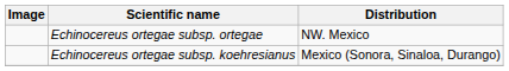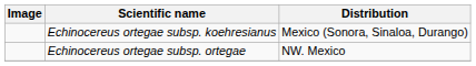 <table class="wikitable">
 <tr>
 <th>Image</th>
 <th>Scientific name</th>
 <th>Distribution</th>
 </tr>
 <tr>
 <td></td>
+<td><em>Echinocereus ortegae subsp. koehresianus</em> </td>
+<td>Mexico (Sonora, Sinaloa, Durango)</td>
+</tr>
+<tr>
+<td></td>
 <td><em>Echinocereus ortegae subsp. ortegae</em></td>
 <td>NW. Mexico</td>
 </tr>
 <tr>
-<td></td>
-<td><em>Echinocereus ortegae subsp. koehresianus</em> </td>
-<td>Mexico (Sonora, Sinaloa, Durango)</td>
-</tr>
-<tr>
 </tr>
 </table>
